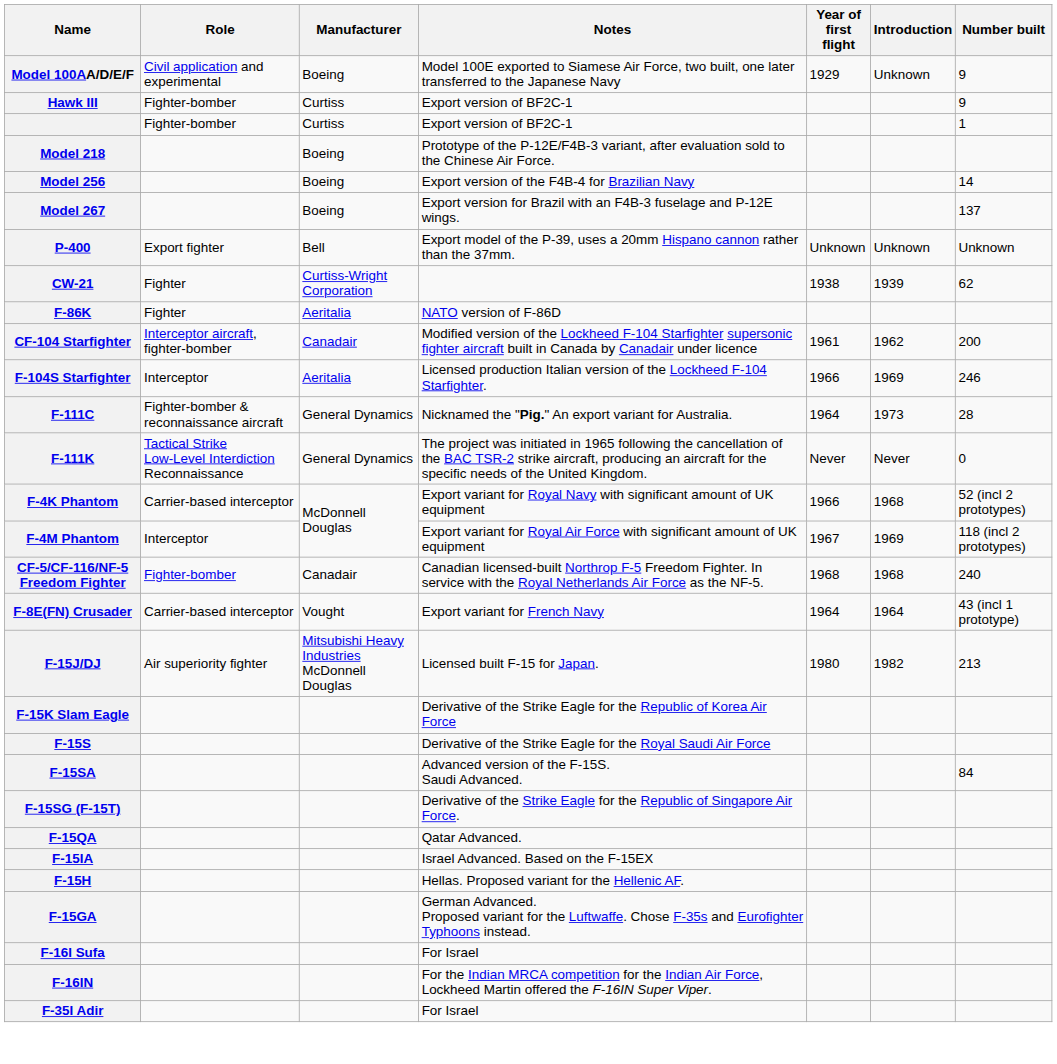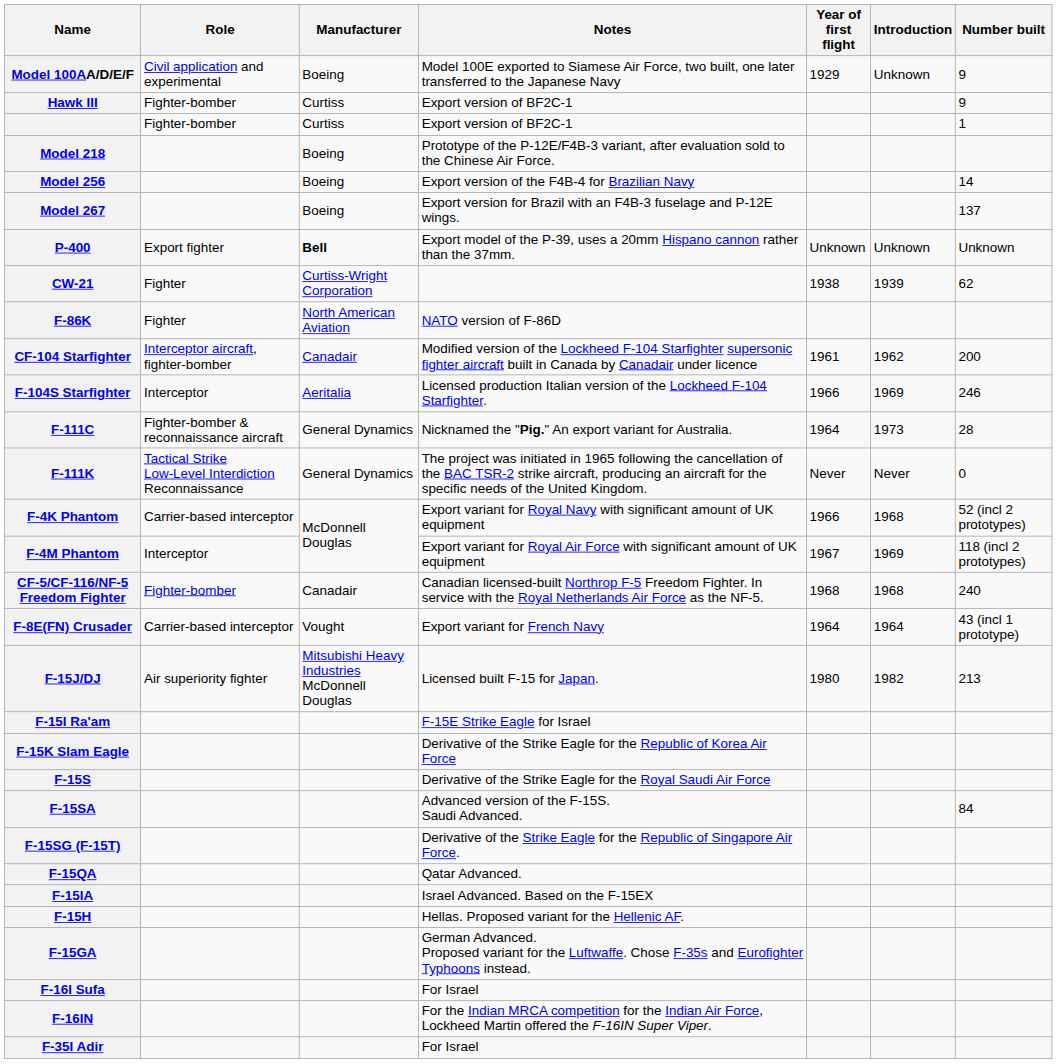 <table class="wikitable sortable">
 <tr>
 <th>Name</th>
 <th>Role</th>
 <th>Manufacturer</th>
 <th>Notes</th>
 <th>Year of<br>first flight</th>
 <th>Introduction</th>
 <th>Number built</th>
 </tr>
 <tr>
 <th><a href='#'>Model 100A</a>A/D/E/F</th>
 <td><a href='#'>Civil application</a> and experimental</td>
 <td>Boeing</td>
 <td>Model 100E exported to Siamese Air Force, two built, one later transferred to the Japanese Navy</td>
 <td>1929</td>
 <td>Unknown</td>
 <td>9</td>
 </tr>
 <tr>
 <th><a href='#'>Hawk III</a></th>
 <td>Fighter-bomber</td>
 <td>Curtiss</td>
 <td>Export version of BF2C-1</td>
 <td></td>
 <td></td>
 <td>9</td>
 </tr>
 <tr>
 <th><br></th>
 <td>Fighter-bomber</td>
 <td>Curtiss</td>
 <td>Export version of BF2C-1</td>
 <td></td>
 <td></td>
 <td>1</td>
 </tr>
 <tr>
 <th><a href='#'>Model 218</a></th>
 <td></td>
 <td>Boeing</td>
 <td>Prototype of the P-12E/F4B-3 variant, after evaluation sold to the Chinese Air Force.</td>
 <td></td>
 <td></td>
 <td></td>
 </tr>
 <tr>
 <th><a href='#'>Model 256</a></th>
 <td></td>
 <td>Boeing</td>
 <td>Export version of the F4B-4 for <a href='#'>Brazilian Navy</a></td>
 <td></td>
 <td></td>
 <td>14</td>
 </tr>
 <tr>
 <th><a href='#'>Model 267</a></th>
 <td></td>
 <td>Boeing</td>
 <td>Export version for Brazil with an F4B-3 fuselage and P-12E wings.</td>
 <td></td>
 <td></td>
 <td>137</td>
 </tr>
 <tr>
 <th><a href='#'>P-400</a></th>
 <td>Export fighter</td>
-<td>Bell</td>
+<td><strong>Bell</strong></td>
 <td>Export model of the P-39, uses a 20mm <a href='#'>Hispano cannon</a> rather than the 37mm.</td>
 <td>Unknown</td>
 <td>Unknown</td>
 <td>Unknown</td>
 </tr>
 <tr>
 <th><a href='#'>CW-21</a></th>
 <td>Fighter</td>
 <td><a href='#'>Curtiss-Wright Corporation</a></td>
 <td></td>
 <td>1938</td>
 <td>1939</td>
 <td>62</td>
 </tr>
 <tr>
 <th><a href='#'>F-86K</a></th>
 <td>Fighter</td>
-<td><a href='#'>Aeritalia</a></td>
+<td><a href='#'>North American Aviation</a></td>
 <td><a href='#'>NATO</a> version of F-86D</td>
 <td></td>
 <td></td>
 <td></td>
 </tr>
 <tr>
 <th><a href='#'>CF-104 Starfighter</a></th>
 <td><a href='#'>Interceptor aircraft</a>, fighter-bomber</td>
 <td><a href='#'>Canadair</a></td>
 <td>Modified version of the <a href='#'>Lockheed F-104 Starfighter</a> <a href='#'>supersonic</a> <a href='#'>fighter aircraft</a> built in Canada by <a href='#'>Canadair</a> under licence</td>
 <td>1961</td>
 <td>1962</td>
 <td>200</td>
 </tr>
 <tr>
 <th><a href='#'>F-104S Starfighter</a></th>
 <td>Interceptor</td>
 <td><a href='#'>Aeritalia</a></td>
 <td>Licensed production Italian version of the <a href='#'>Lockheed F-104 Starfighter</a>.</td>
 <td>1966</td>
 <td>1969</td>
 <td>246</td>
 </tr>
 <tr>
 <th><a href='#'>F-111C</a></th>
 <td>Fighter-bomber & reconnaissance aircraft</td>
 <td>General Dynamics</td>
 <td>Nicknamed the "<strong>Pig.</strong>" An export variant for Australia.</td>
 <td>1964</td>
 <td>1973</td>
 <td>28</td>
 </tr>
 <tr>
 <th><a href='#'>F-111K</a></th>
 <td><a href='#'>Tactical Strike</a><br><a href='#'>Low-Level Interdiction</a><br>Reconnaissance</td>
 <td>General Dynamics</td>
 <td>The project was initiated in 1965 following the cancellation of the <a href='#'>BAC TSR-2</a> strike aircraft, producing an aircraft for the specific needs of the United Kingdom.</td>
 <td>Never</td>
 <td>Never</td>
 <td>0</td>
 </tr>
 <tr>
 <th><a href='#'>F-4K Phantom</a></th>
 <td>Carrier-based interceptor</td>
 <td rowspan=2>McDonnell Douglas</td>
 <td>Export variant for <a href='#'>Royal Navy</a> with significant amount of UK equipment</td>
 <td>1966</td>
 <td>1968</td>
 <td>52 (incl 2 prototypes)</td>
 </tr>
 <tr>
 <th><a href='#'>F-4M Phantom</a></th>
 <td>Interceptor</td>
 <td>Export variant for <a href='#'>Royal Air Force</a> with significant amount of UK equipment</td>
 <td>1967</td>
 <td>1969</td>
 <td>118 (incl 2 prototypes)</td>
 </tr>
 <tr>
 <th><a href='#'>CF-5/CF-116/NF-5 Freedom Fighter</a></th>
 <td><a href='#'>Fighter-bomber</a></td>
 <td>Canadair</td>
 <td>Canadian licensed-built <a href='#'>Northrop F-5</a> Freedom Fighter. In service with the <a href='#'>Royal Netherlands Air Force</a> as the NF-5.</td>
 <td>1968</td>
 <td>1968</td>
 <td>240</td>
 </tr>
 <tr>
 <th><a href='#'>F-8E(FN) Crusader</a></th>
 <td>Carrier-based interceptor</td>
 <td>Vought</td>
 <td>Export variant for <a href='#'>French Navy</a></td>
 <td>1964</td>
 <td>1964</td>
 <td>43 (incl 1 prototype)</td>
 </tr>
 <tr>
 <th><a href='#'>F-15J/DJ</a></th>
 <td>Air superiority fighter</td>
 <td><a href='#'>Mitsubishi Heavy Industries</a><br>McDonnell Douglas</td>
 <td>Licensed built F-15 for <a href='#'>Japan</a>.</td>
 <td>1980</td>
 <td>1982</td>
 <td>213</td>
+</tr>
+<tr>
+<th><a href='#'>F-15I Ra'am</a></th>
+<td></td>
+<td></td>
+<td><a href='#'>F-15E Strike Eagle</a> for Israel</td>
+<td></td>
+<td></td>
+<td></td>
 </tr>
 <tr>
 <th><a href='#'>F-15K Slam Eagle</a></th>
 <td></td>
 <td></td>
 <td>Derivative of the Strike Eagle for the <a href='#'>Republic of Korea Air Force</a></td>
 <td></td>
 <td></td>
 <td></td>
 </tr>
 <tr>
 <th><a href='#'>F-15S</a></th>
 <td></td>
 <td></td>
 <td>Derivative of the Strike Eagle for the <a href='#'>Royal Saudi Air Force</a></td>
 <td></td>
 <td></td>
 <td></td>
 </tr>
 <tr>
 <th><a href='#'>F-15SA</a></th>
 <td></td>
 <td></td>
 <td>Advanced version of the F-15S.<br>Saudi Advanced.</td>
 <td></td>
 <td></td>
 <td>84</td>
 </tr>
 <tr>
 <th><a href='#'>F-15SG (F-15T)</a></th>
 <td></td>
 <td></td>
 <td>Derivative of the <a href='#'>Strike Eagle</a> for the <a href='#'>Republic of Singapore Air Force</a>.</td>
 <td></td>
 <td></td>
 <td></td>
 </tr>
 <tr>
 <th><a href='#'>F-15QA</a></th>
 <td></td>
 <td></td>
 <td>Qatar Advanced.</td>
 <td></td>
 <td></td>
 <td></td>
 </tr>
 <tr>
 <th><a href='#'>F-15IA</a></th>
 <td></td>
 <td></td>
 <td>Israel Advanced. Based on the F-15EX</td>
 <td></td>
 <td></td>
 <td></td>
 </tr>
 <tr>
 <th><a href='#'>F-15H</a></th>
 <td></td>
 <td></td>
 <td>Hellas. Proposed variant for the <a href='#'>Hellenic AF</a>.</td>
 <td></td>
 <td></td>
 <td></td>
 </tr>
 <tr>
 <th><a href='#'>F-15GA</a></th>
 <td></td>
 <td></td>
 <td>German Advanced.<br>Proposed variant for the <a href='#'>Luftwaffe</a>. Chose <a href='#'>F-35s</a> and <a href='#'>Eurofighter Typhoons</a> instead.</td>
 <td></td>
 <td></td>
 <td></td>
 </tr>
 <tr>
 <th><a href='#'>F-16I Sufa</a></th>
 <td></td>
 <td></td>
 <td>For Israel</td>
 <td></td>
 <td></td>
 <td></td>
 </tr>
 <tr>
 <th><a href='#'>F-16IN</a></th>
 <td></td>
 <td></td>
 <td>For the <a href='#'>Indian MRCA competition</a> for the <a href='#'>Indian Air Force</a>, Lockheed Martin offered the <em>F-16IN Super Viper</em>.</td>
 <td></td>
 <td></td>
 <td></td>
 </tr>
 <tr>
 <th><a href='#'>F-35I Adir</a></th>
 <td></td>
 <td></td>
 <td>For Israel</td>
 <td></td>
 <td></td>
 <td></td>
 </tr>
 </table>
